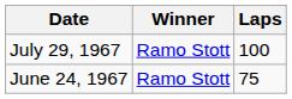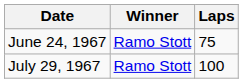 <table class="wikitable">
 <tr>
 <th>Date</th>
 <th>Winner</th>
 <th>Laps</th>
 </tr>
 <tr>
+<td>June 24, 1967</td>
+<td><a href='#'>Ramo Stott</a></td>
+<td>75</td>
+</tr>
+<tr>
 <td>July 29, 1967</td>
 <td><a href='#'>Ramo Stott</a></td>
 <td>100</td>
 </tr>
-<tr>
-<td>June 24, 1967</td>
-<td><a href='#'>Ramo Stott</a></td>
-<td>75</td>
-</tr>
 </table>
